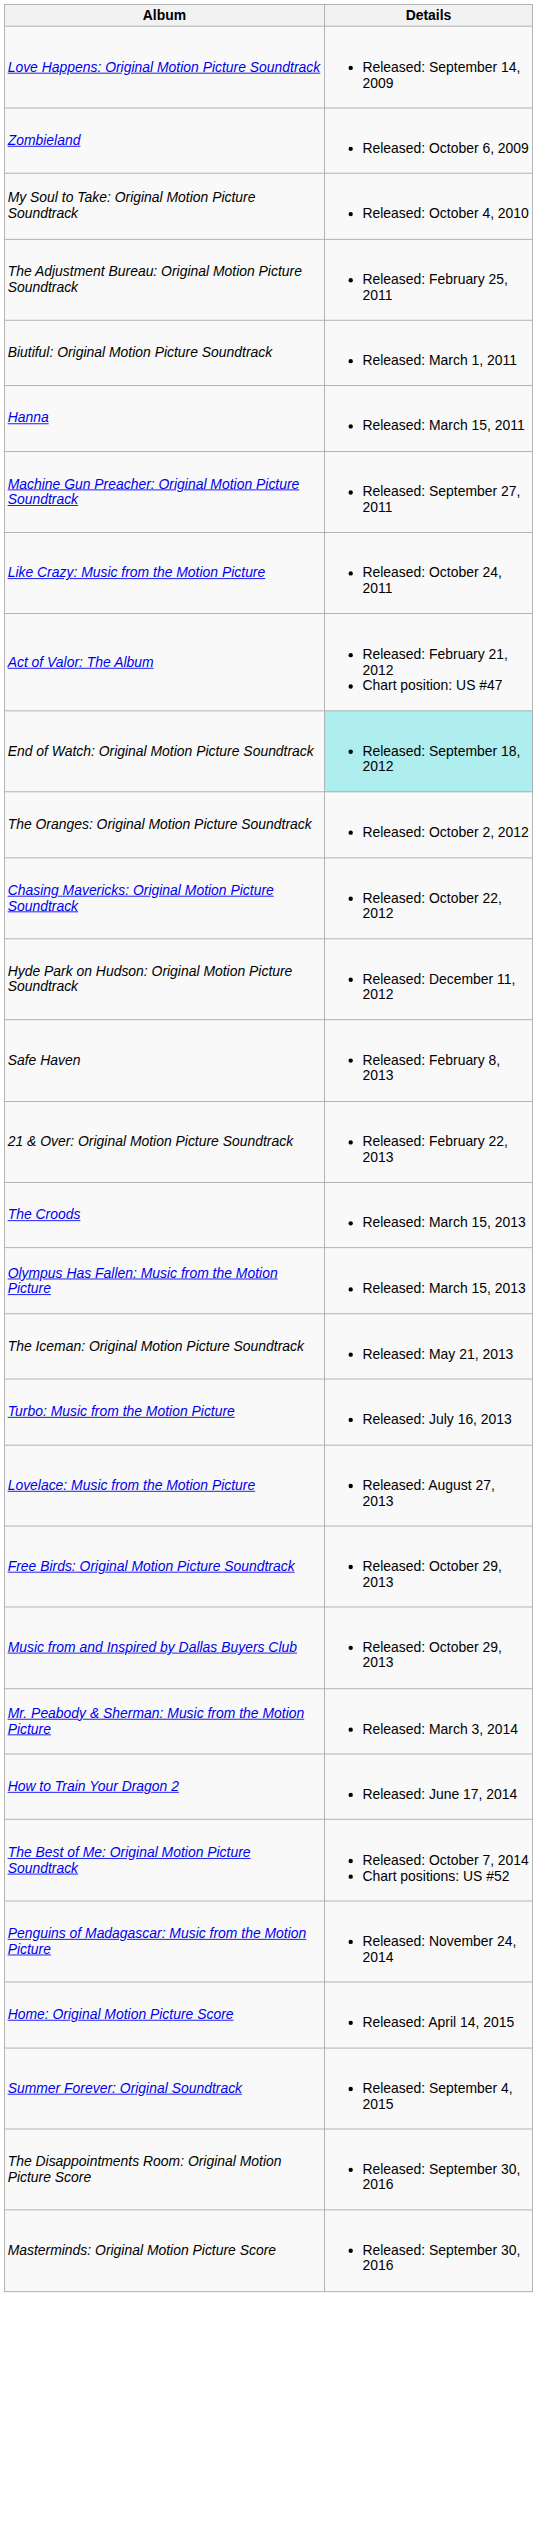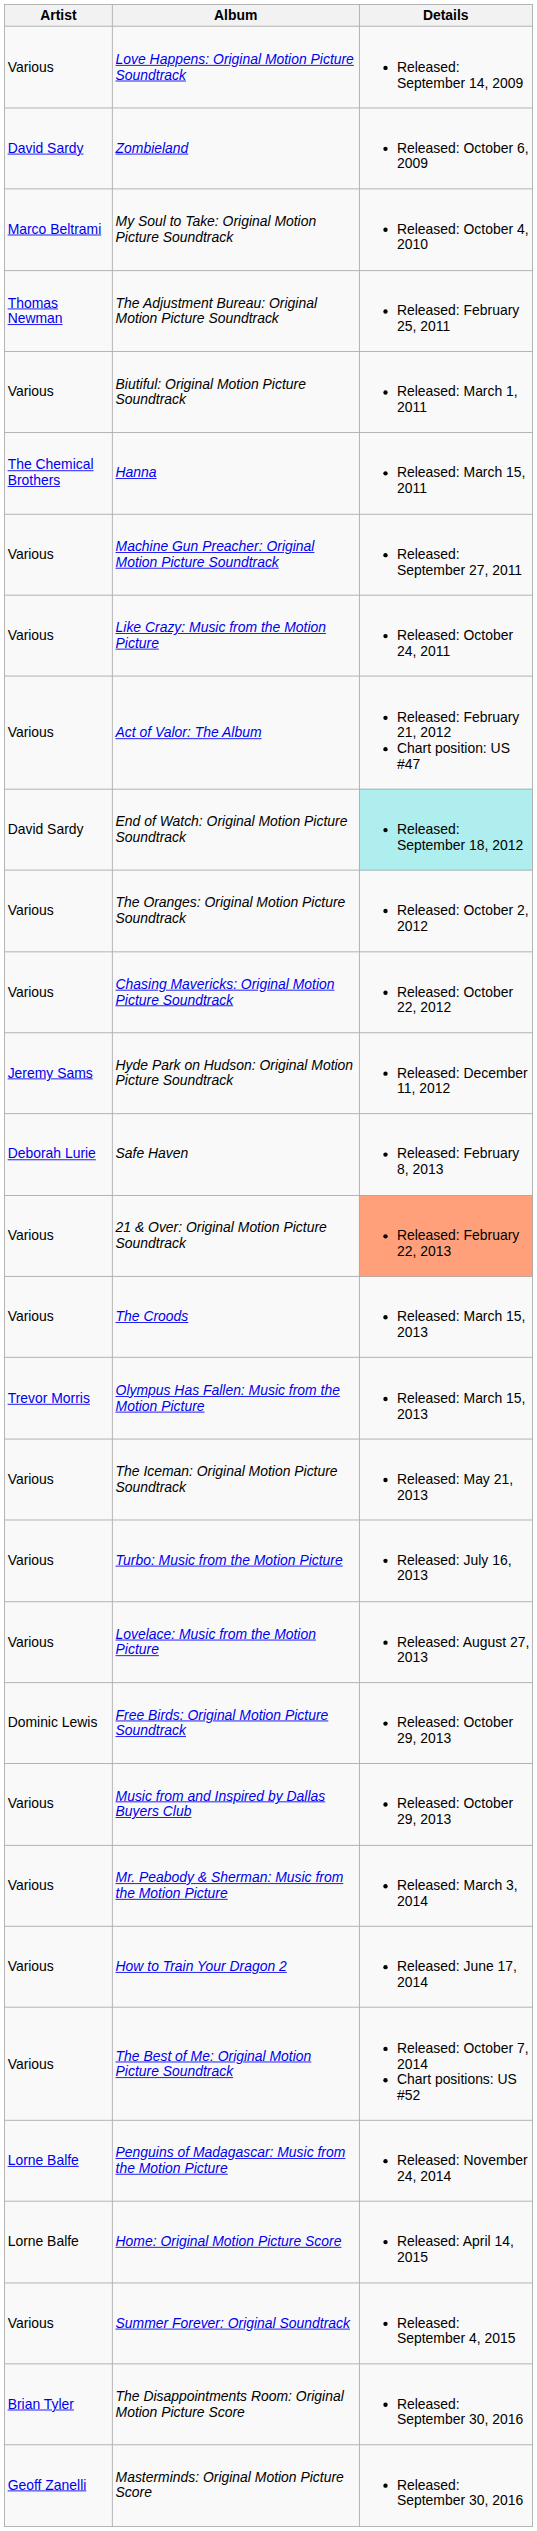 <table class="wikitable sortable">
 <tr>
+<th>Artist</th>
 <th>Album</th>
 <th class="unsortable">Details</th>
 </tr>
 <tr>
+<td>Various</td>
 <td><em><a href='#'>Love Happens: Original Motion Picture Soundtrack</a></em></td>
 <td><br><ul><li>Released: September 14, 2009</li></ul></td>
 </tr>
 <tr>
+<td><a href='#'>David Sardy</a></td>
 <td><em><a href='#'>Zombieland</a></em></td>
 <td><br><ul><li>Released: October 6, 2009</li></ul></td>
 </tr>
 <tr>
+<td><a href='#'>Marco Beltrami</a></td>
 <td><em>My Soul to Take: Original Motion Picture Soundtrack</em></td>
 <td><br><ul><li>Released: October 4, 2010</li></ul></td>
 </tr>
 <tr>
+<td><a href='#'>Thomas Newman</a></td>
 <td><em>The Adjustment Bureau: Original Motion Picture Soundtrack</em></td>
 <td><br><ul><li>Released: February 25, 2011</li></ul></td>
 </tr>
 <tr>
+<td>Various</td>
 <td><em>Biutiful: Original Motion Picture Soundtrack</em></td>
 <td><br><ul><li>Released: March 1, 2011</li></ul></td>
 </tr>
 <tr>
+<td><a href='#'>The Chemical Brothers</a></td>
 <td><em><a href='#'>Hanna</a></em></td>
 <td><br><ul><li>Released: March 15, 2011</li></ul></td>
 </tr>
 <tr>
+<td>Various</td>
 <td><em><a href='#'>Machine Gun Preacher: Original Motion Picture Soundtrack</a></em></td>
 <td><br><ul><li>Released: September 27, 2011</li></ul></td>
 </tr>
 <tr>
+<td>Various</td>
 <td><em><a href='#'>Like Crazy: Music from the Motion Picture</a></em></td>
 <td><br><ul><li>Released: October 24, 2011</li></ul></td>
 </tr>
 <tr>
+<td>Various</td>
 <td><em><a href='#'>Act of Valor: The Album</a></em></td>
 <td><br><ul><li>Released: February 21, 2012</li><li>Chart position: US #47</li></ul></td>
 </tr>
 <tr>
+<td>David Sardy</td>
 <td><em>End of Watch: Original Motion Picture Soundtrack</em></td>
 <td style="background: paleturquoise;"><br><ul><li>Released: September 18, 2012</li></ul></td>
 </tr>
 <tr>
+<td>Various</td>
 <td><em>The Oranges: Original Motion Picture Soundtrack</em></td>
 <td><br><ul><li>Released: October 2, 2012</li></ul></td>
 </tr>
 <tr>
+<td>Various</td>
 <td><em><a href='#'>Chasing Mavericks: Original Motion Picture Soundtrack</a></em></td>
 <td><br><ul><li>Released: October 22, 2012</li></ul></td>
 </tr>
 <tr>
+<td><a href='#'>Jeremy Sams</a></td>
 <td><em>Hyde Park on Hudson: Original Motion Picture Soundtrack</em></td>
 <td><br><ul><li>Released: December 11, 2012</li></ul></td>
 </tr>
 <tr>
+<td><a href='#'>Deborah Lurie</a></td>
 <td><em>Safe Haven</em></td>
 <td><br><ul><li>Released: February 8, 2013</li></ul></td>
 </tr>
 <tr>
+<td>Various</td>
 <td><em>21 & Over: Original Motion Picture Soundtrack</em></td>
-<td><br><ul><li>Released: February 22, 2013</li></ul></td>
+<td style="background: lightsalmon;"><br><ul><li>Released: February 22, 2013</li></ul></td>
 </tr>
 <tr>
+<td>Various</td>
 <td><em><a href='#'>The Croods</a></em></td>
 <td><br><ul><li>Released: March 15, 2013</li></ul></td>
 </tr>
 <tr>
+<td><a href='#'>Trevor Morris</a></td>
 <td><em><a href='#'>Olympus Has Fallen: Music from the Motion Picture</a></em></td>
 <td><br><ul><li>Released: March 15, 2013</li></ul></td>
 </tr>
 <tr>
+<td>Various</td>
 <td><em>The Iceman: Original Motion Picture Soundtrack</em></td>
 <td><br><ul><li>Released: May 21, 2013</li></ul></td>
 </tr>
 <tr>
+<td>Various</td>
 <td><em><a href='#'>Turbo: Music from the Motion Picture</a></em></td>
 <td><br><ul><li>Released: July 16, 2013</li></ul></td>
 </tr>
 <tr>
+<td>Various</td>
 <td><em><a href='#'>Lovelace: Music from the Motion Picture</a></em></td>
 <td><br><ul><li>Released: August 27, 2013</li></ul></td>
 </tr>
 <tr>
+<td>Dominic Lewis</td>
 <td><em><a href='#'>Free Birds: Original Motion Picture Soundtrack</a></em></td>
 <td><br><ul><li>Released: October 29, 2013</li></ul></td>
 </tr>
 <tr>
+<td>Various</td>
 <td><em><a href='#'>Music from and Inspired by Dallas Buyers Club</a></em></td>
 <td><br><ul><li>Released: October 29, 2013</li></ul></td>
 </tr>
 <tr>
+<td>Various</td>
 <td><em><a href='#'>Mr. Peabody & Sherman: Music from the Motion Picture</a></em></td>
 <td><br><ul><li>Released: March 3, 2014</li></ul></td>
 </tr>
 <tr>
+<td>Various</td>
 <td><em><a href='#'>How to Train Your Dragon 2</a></em></td>
 <td><br><ul><li>Released: June 17, 2014</li></ul></td>
 </tr>
 <tr>
+<td>Various</td>
 <td><em><a href='#'>The Best of Me: Original Motion Picture Soundtrack</a></em></td>
 <td><br><ul><li>Released: October 7, 2014</li><li>Chart positions: US #52</li></ul></td>
 </tr>
 <tr>
+<td><a href='#'>Lorne Balfe</a></td>
 <td><em><a href='#'>Penguins of Madagascar: Music from the Motion Picture</a></em></td>
 <td><br><ul><li>Released: November 24, 2014</li></ul></td>
 </tr>
 <tr>
+<td>Lorne Balfe</td>
 <td><em><a href='#'>Home: Original Motion Picture Score</a></em></td>
 <td><br><ul><li>Released: April 14, 2015</li></ul></td>
 </tr>
 <tr>
+<td>Various</td>
 <td><em><a href='#'>Summer Forever: Original Soundtrack</a></em></td>
 <td><br><ul><li>Released: September 4, 2015</li></ul></td>
 </tr>
 <tr>
+<td><a href='#'>Brian Tyler</a></td>
 <td><em>The Disappointments Room: Original Motion Picture Score</em></td>
 <td><br><ul><li>Released: September 30, 2016</li></ul></td>
 </tr>
 <tr>
+<td><a href='#'>Geoff Zanelli</a></td>
 <td><em>Masterminds: Original Motion Picture Score</em></td>
 <td><br><ul><li>Released: September 30, 2016</li></ul></td>
 </tr>
 </table>
